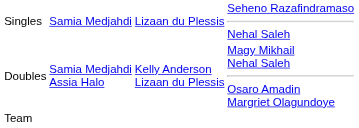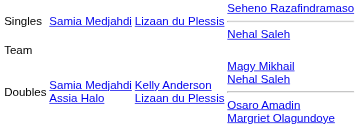 <table>
 <tr>
 <td>Singles</td>
 <td><a href='#'>Samia Medjahdi</a> <br> </td>
 <td><a href='#'>Lizaan du Plessis</a> <br> </td>
 <td><a href='#'>Seheno Razafindramaso</a>  <br>  <hr> <a href='#'>Nehal Saleh</a>  <br> </td>
 </tr>
 <tr>
+<td>Team</td>
+<td></td>
+<td></td>
+<td></td>
+</tr>
+<tr>
 <td>Doubles</td>
 <td><a href='#'>Samia Medjahdi</a> <br> <a href='#'>Assia Halo</a> <br> </td>
 <td><a href='#'>Kelly Anderson</a> <br> <a href='#'>Lizaan du Plessis</a> <br> </td>
 <td><a href='#'>Magy Mikhail</a><br> <a href='#'>Nehal Saleh</a> <br>  <hr> <a href='#'>Osaro Amadin</a><br> <a href='#'>Margriet Olagundoye</a> <br> </td>
 </tr>
-<tr>
-<td>Team</td>
-<td></td>
-<td></td>
-<td></td>
-</tr>
 </table>
